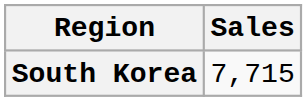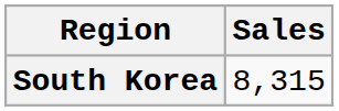 <table class="wikitable plainrowheaders">
 <tr>
 <th scope="col">Region</th>
 <th scope="col">Sales</th>
 </tr>
 <tr>
 <th scope="row">South Korea</th>
-<td>7,715</td>
+<td>8,315</td>
 </tr>
 </table>
